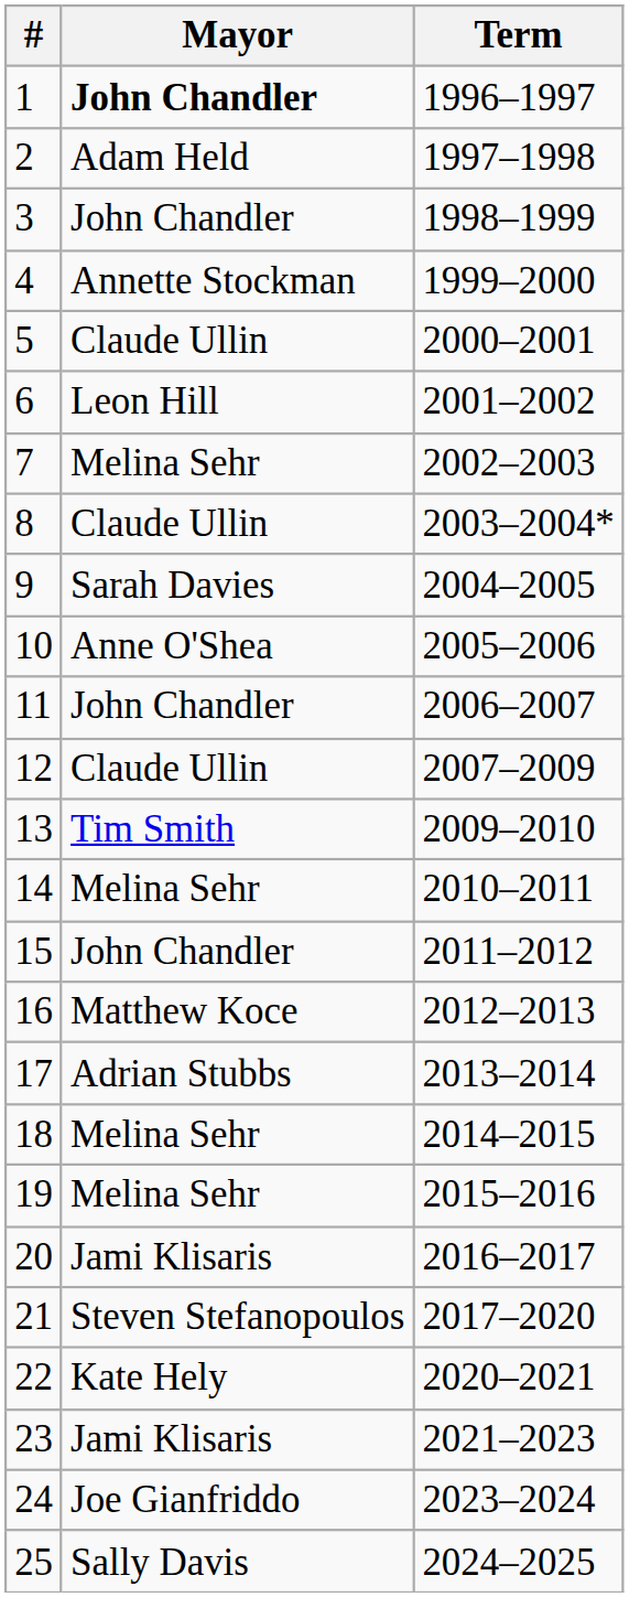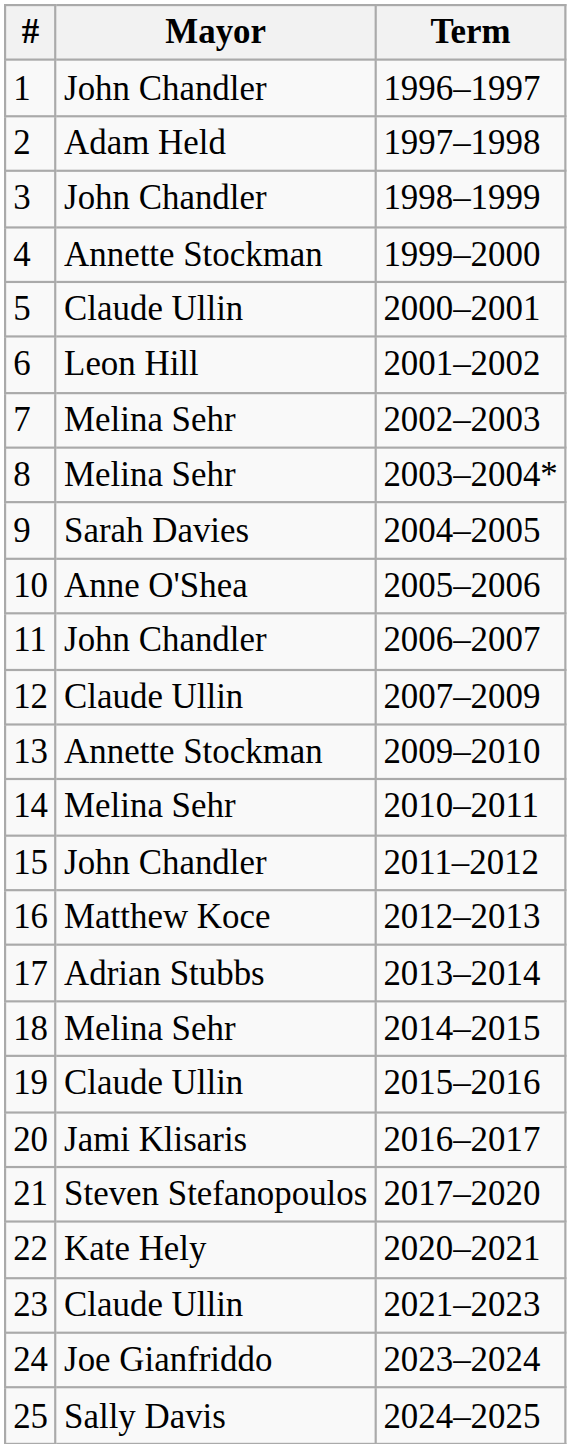 <table class="wikitable sortable">
 <tr>
 <th>#</th>
 <th>Mayor</th>
 <th>Term</th>
 </tr>
 <tr>
 <td>1</td>
-<td><strong>John Chandler</strong></td>
+<td>John Chandler</td>
 <td>1996–1997</td>
 </tr>
 <tr>
 <td>2</td>
 <td>Adam Held</td>
 <td>1997–1998</td>
 </tr>
 <tr>
 <td>3</td>
 <td>John Chandler</td>
 <td>1998–1999</td>
 </tr>
 <tr>
 <td>4</td>
 <td>Annette Stockman</td>
 <td>1999–2000</td>
 </tr>
 <tr>
 <td>5</td>
 <td>Claude Ullin</td>
 <td>2000–2001</td>
 </tr>
 <tr>
 <td>6</td>
 <td>Leon Hill</td>
 <td>2001–2002</td>
 </tr>
 <tr>
 <td>7</td>
 <td>Melina Sehr</td>
 <td>2002–2003</td>
 </tr>
 <tr>
 <td>8</td>
-<td>Claude Ullin</td>
+<td>Melina Sehr</td>
 <td>2003–2004*</td>
 </tr>
 <tr>
 <td>9</td>
 <td>Sarah Davies</td>
 <td>2004–2005</td>
 </tr>
 <tr>
 <td>10</td>
 <td>Anne O'Shea</td>
 <td>2005–2006</td>
 </tr>
 <tr>
 <td>11</td>
 <td>John Chandler</td>
 <td>2006–2007</td>
 </tr>
 <tr>
 <td>12</td>
 <td>Claude Ullin</td>
 <td>2007–2009</td>
 </tr>
 <tr>
 <td>13</td>
-<td><a href='#'>Tim Smith</a></td>
+<td>Annette Stockman</td>
 <td>2009–2010</td>
 </tr>
 <tr>
 <td>14</td>
 <td>Melina Sehr</td>
 <td>2010–2011</td>
 </tr>
 <tr>
 <td>15</td>
 <td>John Chandler</td>
 <td>2011–2012</td>
 </tr>
 <tr>
 <td>16</td>
 <td>Matthew Koce</td>
 <td>2012–2013</td>
 </tr>
 <tr>
 <td>17</td>
 <td>Adrian Stubbs</td>
 <td>2013–2014</td>
 </tr>
 <tr>
 <td>18</td>
 <td>Melina Sehr</td>
 <td>2014–2015</td>
 </tr>
 <tr>
 <td>19</td>
-<td>Melina Sehr</td>
+<td>Claude Ullin</td>
 <td>2015–2016</td>
 </tr>
 <tr>
 <td>20</td>
 <td>Jami Klisaris</td>
 <td>2016–2017</td>
 </tr>
 <tr>
 <td>21</td>
 <td>Steven Stefanopoulos</td>
 <td>2017–2020</td>
 </tr>
 <tr>
 <td>22</td>
 <td>Kate Hely</td>
 <td>2020–2021</td>
 </tr>
 <tr>
 <td>23</td>
-<td>Jami Klisaris</td>
+<td>Claude Ullin</td>
 <td>2021–2023</td>
 </tr>
 <tr>
 <td>24</td>
 <td>Joe Gianfriddo</td>
 <td>2023–2024</td>
 </tr>
 <tr>
 <td>25</td>
 <td>Sally Davis</td>
 <td>2024–2025</td>
 </tr>
 </table>
